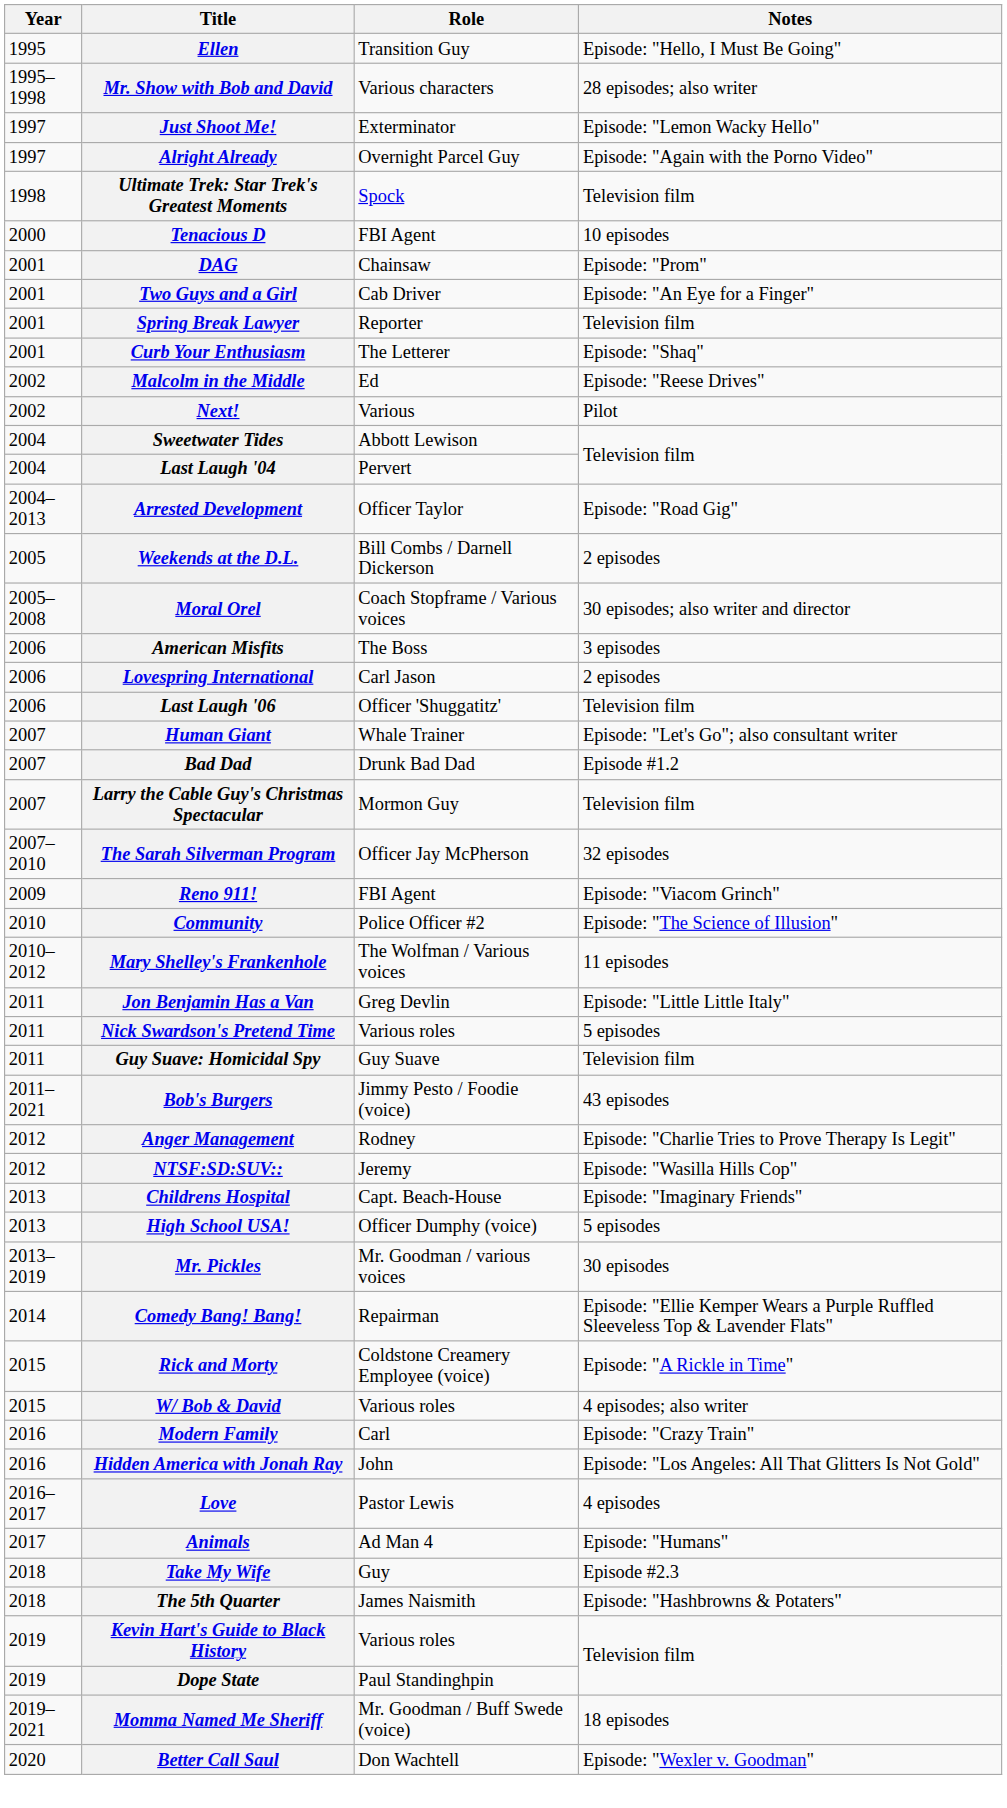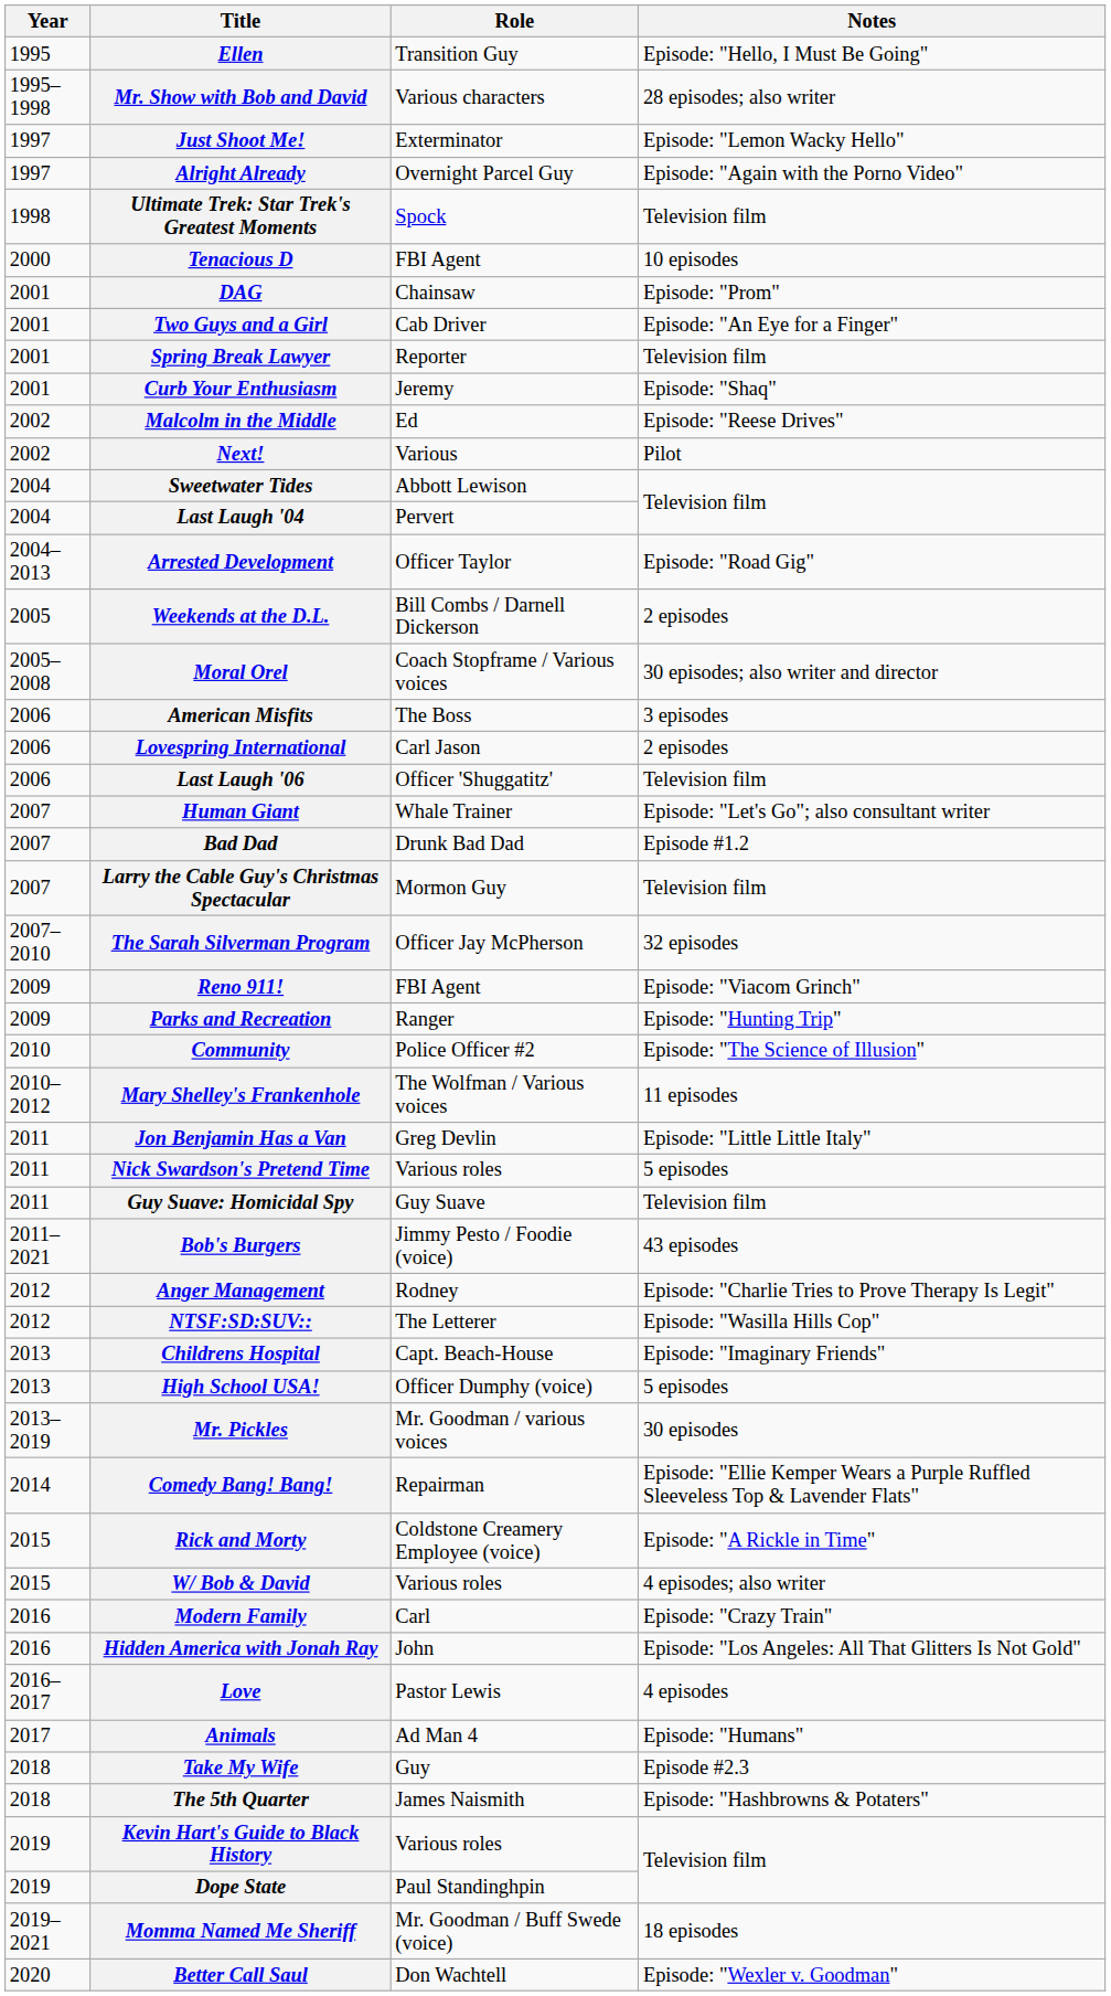 <table class="wikitable sortable plainrowheaders">
 <tr>
 <th scope="col">Year</th>
 <th scope="col">Title</th>
 <th scope="col">Role</th>
 <th scope="col">Notes</th>
 </tr>
 <tr>
 <td>1995</td>
 <th scope="row"><a href='#'><em>Ellen</em></a></th>
 <td>Transition Guy</td>
 <td>Episode: "Hello, I Must Be Going"</td>
 </tr>
 <tr>
 <td>1995–1998</td>
 <th scope="row"><em><a href='#'>Mr. Show with Bob and David</a></em></th>
 <td>Various characters</td>
 <td>28 episodes; also writer</td>
 </tr>
 <tr>
 <td>1997</td>
 <th scope="row"><em><a href='#'>Just Shoot Me!</a></em></th>
 <td>Exterminator</td>
 <td>Episode: "Lemon Wacky Hello"</td>
 </tr>
 <tr>
 <td>1997</td>
 <th scope="row"><a href='#'><em>Alright Already</em></a></th>
 <td>Overnight Parcel Guy</td>
 <td>Episode: "Again with the Porno Video"</td>
 </tr>
 <tr>
 <td>1998</td>
 <th scope="row"><em>Ultimate Trek: Star Trek's Greatest Moments</em></th>
 <td><a href='#'>Spock</a></td>
 <td>Television film</td>
 </tr>
 <tr>
 <td>2000</td>
 <th scope="row"><a href='#'><em>Tenacious D</em></a></th>
 <td>FBI Agent</td>
 <td>10 episodes</td>
 </tr>
 <tr>
 <td>2001</td>
 <th scope="row"><a href='#'><em>DAG</em></a></th>
 <td>Chainsaw</td>
 <td>Episode: "Prom"</td>
 </tr>
 <tr>
 <td>2001</td>
 <th scope="row"><em><a href='#'>Two Guys and a Girl</a></em></th>
 <td>Cab Driver</td>
 <td>Episode: "An Eye for a Finger"</td>
 </tr>
 <tr>
 <td>2001</td>
 <th scope="row"><em><a href='#'>Spring Break Lawyer</a></em></th>
 <td>Reporter</td>
 <td>Television film</td>
 </tr>
 <tr>
 <td>2001</td>
 <th scope="row"><em><a href='#'>Curb Your Enthusiasm</a></em></th>
-<td>The Letterer</td>
+<td>Jeremy</td>
 <td>Episode: "Shaq"</td>
 </tr>
 <tr>
 <td>2002</td>
 <th scope="row"><em><a href='#'>Malcolm in the Middle</a></em></th>
 <td>Ed</td>
 <td>Episode: "Reese Drives"</td>
 </tr>
 <tr>
 <td>2002</td>
 <th scope="row"><a href='#'><em>Next!</em></a></th>
 <td>Various</td>
 <td>Pilot</td>
 </tr>
 <tr>
 <td>2004</td>
 <th scope="row"><em>Sweetwater Tides</em></th>
 <td>Abbott Lewison</td>
 <td rowspan="2">Television film</td>
 </tr>
 <tr>
 <td>2004</td>
 <th scope="row"><em>Last Laugh '04</em></th>
 <td>Pervert</td>
 </tr>
 <tr>
 <td>2004–2013</td>
 <th scope="row"><em><a href='#'>Arrested Development</a></em></th>
 <td>Officer Taylor</td>
 <td>Episode: "Road Gig"</td>
 </tr>
 <tr>
 <td>2005</td>
 <th scope="row"><em><a href='#'>Weekends at the D.L.</a></em></th>
 <td>Bill Combs / Darnell Dickerson</td>
 <td>2 episodes</td>
 </tr>
 <tr>
 <td>2005–2008</td>
 <th scope="row"><em><a href='#'>Moral Orel</a></em></th>
 <td>Coach Stopframe / Various voices</td>
 <td>30 episodes; also writer and director</td>
 </tr>
 <tr>
 <td>2006</td>
 <th scope="row"><em>American Misfits</em></th>
 <td>The Boss</td>
 <td>3 episodes</td>
 </tr>
 <tr>
 <td>2006</td>
 <th scope="row"><em><a href='#'>Lovespring International</a></em></th>
 <td>Carl Jason</td>
 <td>2 episodes</td>
 </tr>
 <tr>
 <td>2006</td>
 <th scope="row"><em>Last Laugh '06</em></th>
 <td>Officer 'Shuggatitz'</td>
 <td>Television film</td>
 </tr>
 <tr>
 <td>2007</td>
 <th scope="row"><em><a href='#'>Human Giant</a></em></th>
 <td>Whale Trainer</td>
 <td>Episode: "Let's Go"; also consultant writer</td>
 </tr>
 <tr>
 <td>2007</td>
 <th scope="row"><em>Bad Dad</em></th>
 <td>Drunk Bad Dad</td>
 <td>Episode #1.2</td>
 </tr>
 <tr>
 <td>2007</td>
 <th scope="row"><em>Larry the Cable Guy's Christmas Spectacular</em></th>
 <td>Mormon Guy</td>
 <td>Television film</td>
 </tr>
 <tr>
 <td>2007–2010</td>
 <th scope="row"><em><a href='#'>The Sarah Silverman Program</a></em></th>
 <td>Officer Jay McPherson</td>
 <td>32 episodes</td>
 </tr>
 <tr>
 <td>2009</td>
 <th scope="row"><em><a href='#'>Reno 911!</a></em></th>
 <td>FBI Agent</td>
 <td>Episode: "Viacom Grinch"</td>
 </tr>
 <tr>
+<td>2009</td>
+<th scope="row"><em><a href='#'>Parks and Recreation</a></em></th>
+<td>Ranger</td>
+<td>Episode: "<a href='#'>Hunting Trip</a>"</td>
+</tr>
+<tr>
 <td>2010</td>
 <th scope="row"><a href='#'><em>Community</em></a></th>
 <td>Police Officer #2</td>
 <td>Episode: "<a href='#'>The Science of Illusion</a>"</td>
 </tr>
 <tr>
 <td>2010–2012</td>
 <th scope="row"><em><a href='#'>Mary Shelley's Frankenhole</a></em></th>
 <td>The Wolfman / Various voices</td>
 <td>11 episodes</td>
 </tr>
 <tr>
 <td>2011</td>
 <th scope="row"><em><a href='#'>Jon Benjamin Has a Van</a></em></th>
 <td>Greg Devlin</td>
 <td>Episode: "Little Little Italy"</td>
 </tr>
 <tr>
 <td>2011</td>
 <th scope="row"><em><a href='#'>Nick Swardson's Pretend Time</a></em></th>
 <td>Various roles</td>
 <td>5 episodes</td>
 </tr>
 <tr>
 <td>2011</td>
 <th scope="row"><em>Guy Suave: Homicidal Spy</em></th>
 <td>Guy Suave</td>
 <td>Television film</td>
 </tr>
 <tr>
 <td>2011–2021</td>
 <th scope="row"><em><a href='#'>Bob's Burgers</a></em></th>
 <td>Jimmy Pesto / Foodie (voice)</td>
 <td>43 episodes</td>
 </tr>
 <tr>
 <td>2012</td>
 <th scope="row"><a href='#'><em>Anger Management</em></a></th>
 <td>Rodney</td>
 <td>Episode: "Charlie Tries to Prove Therapy Is Legit"</td>
 </tr>
 <tr>
 <td>2012</td>
 <th scope="row"><em><a href='#'>NTSF:SD:SUV::</a></em></th>
-<td>Jeremy</td>
+<td>The Letterer</td>
 <td>Episode: "Wasilla Hills Cop"</td>
 </tr>
 <tr>
 <td>2013</td>
 <th scope="row"><em><a href='#'>Childrens Hospital</a></em></th>
 <td>Capt. Beach-House</td>
 <td>Episode: "Imaginary Friends"</td>
 </tr>
 <tr>
 <td>2013</td>
 <th scope="row"><em><a href='#'>High School USA!</a></em></th>
 <td>Officer Dumphy (voice)</td>
 <td>5 episodes</td>
 </tr>
 <tr>
 <td>2013–2019</td>
 <th scope="row"><em><a href='#'>Mr. Pickles</a></em></th>
 <td>Mr. Goodman / various voices</td>
 <td>30 episodes</td>
 </tr>
 <tr>
 <td>2014</td>
 <th scope="row"><a href='#'><em>Comedy Bang! Bang!</em></a></th>
 <td>Repairman</td>
 <td>Episode: "Ellie Kemper Wears a Purple Ruffled Sleeveless Top & Lavender Flats"</td>
 </tr>
 <tr>
 <td>2015</td>
 <th scope="row"><em><a href='#'>Rick and Morty</a></em></th>
 <td>Coldstone Creamery Employee (voice)</td>
 <td>Episode: "<a href='#'>A Rickle in Time</a>"</td>
 </tr>
 <tr>
 <td>2015</td>
 <th scope="row"><em><a href='#'>W/ Bob & David</a></em></th>
 <td>Various roles</td>
 <td>4 episodes; also writer</td>
 </tr>
 <tr>
 <td>2016</td>
 <th scope="row"><em><a href='#'>Modern Family</a></em></th>
 <td>Carl</td>
 <td>Episode: "Crazy Train"</td>
 </tr>
 <tr>
 <td>2016</td>
 <th scope="row"><em><a href='#'>Hidden America with Jonah Ray</a></em></th>
 <td>John</td>
 <td>Episode: "Los Angeles: All That Glitters Is Not Gold"</td>
 </tr>
 <tr>
 <td>2016–2017</td>
 <th scope="row"><a href='#'><em>Love</em></a></th>
 <td>Pastor Lewis</td>
 <td>4 episodes</td>
 </tr>
 <tr>
 <td>2017</td>
 <th scope="row"><a href='#'><em>Animals</em></a></th>
 <td>Ad Man 4</td>
 <td>Episode: "Humans"</td>
 </tr>
 <tr>
 <td>2018</td>
 <th scope="row"><a href='#'><em>Take My Wife</em></a></th>
 <td>Guy</td>
 <td>Episode #2.3</td>
 </tr>
 <tr>
 <td>2018</td>
 <th scope="row"><em>The 5th Quarter</em></th>
 <td>James Naismith</td>
 <td>Episode: "Hashbrowns & Potaters"</td>
 </tr>
 <tr>
 <td>2019</td>
 <th scope="row"><em><a href='#'>Kevin Hart's Guide to Black History</a></em></th>
 <td>Various roles</td>
 <td rowspan="2">Television film</td>
 </tr>
 <tr>
 <td>2019</td>
 <th scope="row"><em>Dope State</em></th>
 <td>Paul Standinghpin</td>
 </tr>
 <tr>
 <td>2019–2021</td>
 <th scope="row"><em><a href='#'>Momma Named Me Sheriff</a></em></th>
 <td>Mr. Goodman / Buff Swede (voice)</td>
 <td>18 episodes</td>
 </tr>
 <tr>
 <td>2020</td>
 <th scope="row"><em><a href='#'>Better Call Saul</a></em></th>
 <td>Don Wachtell</td>
 <td>Episode: "<a href='#'>Wexler v. Goodman</a>"</td>
 </tr>
 </table>
